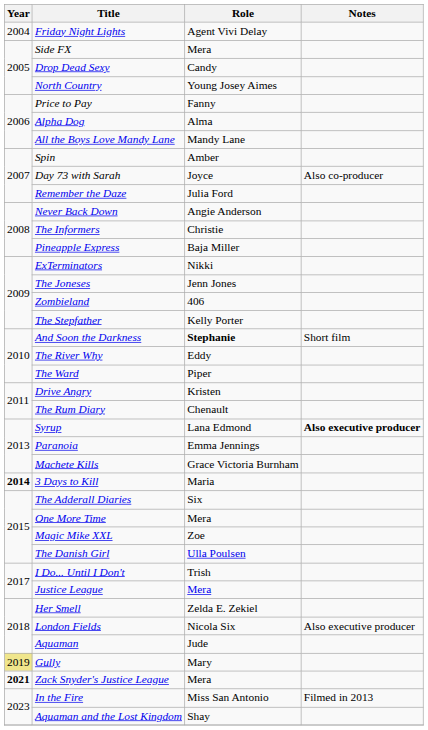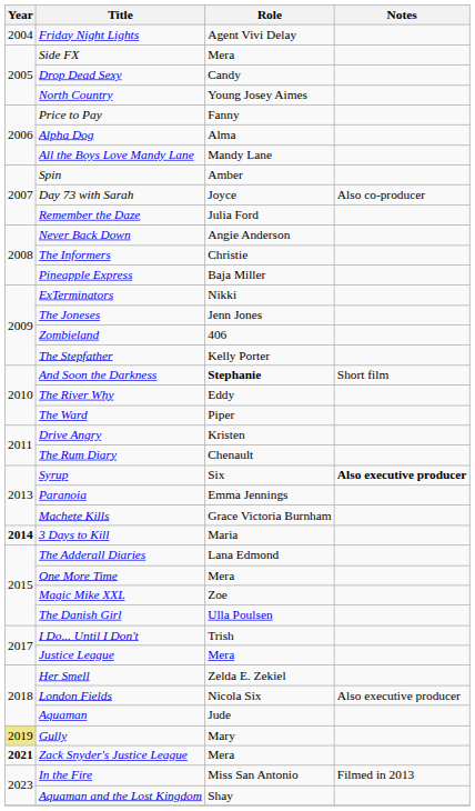 <table class="wikitable sortable">
 <tr>
 <th>Year</th>
 <th>Title</th>
 <th>Role</th>
 <th class="unsortable">Notes</th>
 </tr>
 <tr>
 <td>2004</td>
 <td><em><a href='#'>Friday Night Lights</a></em></td>
 <td>Agent Vivi Delay</td>
 <td></td>
 </tr>
 <tr>
 <td rowspan=3>2005</td>
 <td><em>Side FX</em></td>
 <td>Mera</td>
 <td></td>
 </tr>
 <tr>
 <td><em><a href='#'>Drop Dead Sexy</a></em></td>
 <td>Candy</td>
 <td></td>
 </tr>
 <tr>
 <td><em><a href='#'>North Country</a></em></td>
 <td>Young Josey Aimes</td>
 <td></td>
 </tr>
 <tr>
 <td rowspan=3>2006</td>
 <td><em>Price to Pay</em></td>
 <td>Fanny</td>
 <td></td>
 </tr>
 <tr>
 <td><em><a href='#'>Alpha Dog</a></em></td>
 <td>Alma</td>
 <td></td>
 </tr>
 <tr>
 <td><em><a href='#'>All the Boys Love Mandy Lane</a></em></td>
 <td>Mandy Lane</td>
 <td></td>
 </tr>
 <tr>
 <td rowspan=3>2007</td>
 <td><em>Spin</em></td>
 <td>Amber</td>
 <td></td>
 </tr>
 <tr>
 <td><em>Day 73 with Sarah</em></td>
 <td>Joyce</td>
 <td>Also co-producer</td>
 </tr>
 <tr>
 <td><em><a href='#'>Remember the Daze</a></em></td>
 <td>Julia Ford</td>
 <td></td>
 </tr>
 <tr>
 <td rowspan=3>2008</td>
 <td><em><a href='#'>Never Back Down</a></em></td>
 <td>Angie Anderson</td>
 <td></td>
 </tr>
 <tr>
 <td><em><a href='#'>The Informers</a></em></td>
 <td>Christie</td>
 <td></td>
 </tr>
 <tr>
 <td><em><a href='#'>Pineapple Express</a></em></td>
 <td>Baja Miller</td>
 <td></td>
 </tr>
 <tr>
 <td rowspan=4>2009</td>
 <td><em><a href='#'>ExTerminators</a></em></td>
 <td>Nikki</td>
 <td></td>
 </tr>
 <tr>
 <td><em><a href='#'>The Joneses</a></em></td>
 <td>Jenn Jones</td>
 <td></td>
 </tr>
 <tr>
 <td><em><a href='#'>Zombieland</a></em></td>
 <td>406</td>
 <td></td>
 </tr>
 <tr>
 <td><em><a href='#'>The Stepfather</a></em></td>
 <td>Kelly Porter</td>
 <td></td>
 </tr>
 <tr>
 <td rowspan=3>2010</td>
 <td><em><a href='#'>And Soon the Darkness</a></em></td>
 <td><strong>Stephanie</strong></td>
 <td>Short film</td>
 </tr>
 <tr>
 <td><em><a href='#'>The River Why</a></em></td>
 <td>Eddy</td>
 <td></td>
 </tr>
 <tr>
 <td><em><a href='#'>The Ward</a></em></td>
 <td>Piper</td>
 <td></td>
 </tr>
 <tr>
 <td rowspan=2>2011</td>
 <td><em><a href='#'>Drive Angry</a></em></td>
 <td>Kristen</td>
 <td></td>
 </tr>
 <tr>
 <td><em><a href='#'>The Rum Diary</a></em></td>
 <td>Chenault</td>
 <td></td>
 </tr>
 <tr>
 <td rowspan=3>2013</td>
 <td><em><a href='#'>Syrup</a></em></td>
-<td>Lana Edmond</td>
+<td>Six</td>
 <td><strong>Also executive producer</strong></td>
 </tr>
 <tr>
 <td><em><a href='#'>Paranoia</a></em></td>
 <td>Emma Jennings</td>
 <td></td>
 </tr>
 <tr>
 <td><em><a href='#'>Machete Kills</a></em></td>
 <td>Grace Victoria Burnham</td>
 <td></td>
 </tr>
 <tr>
 <td><strong>2014</strong></td>
 <td><em><a href='#'>3 Days to Kill</a></em></td>
 <td>Maria</td>
 <td></td>
 </tr>
 <tr>
 <td rowspan=4>2015</td>
 <td><em><a href='#'>The Adderall Diaries</a></em></td>
-<td>Six</td>
+<td>Lana Edmond</td>
 <td></td>
 </tr>
 <tr>
 <td><em><a href='#'>One More Time</a></em></td>
 <td>Mera</td>
 <td></td>
 </tr>
 <tr>
 <td><em><a href='#'>Magic Mike XXL</a></em></td>
 <td>Zoe</td>
 <td></td>
 </tr>
 <tr>
 <td><em><a href='#'>The Danish Girl</a></em></td>
 <td><a href='#'>Ulla Poulsen</a></td>
 <td></td>
 </tr>
 <tr>
 <td rowspan=2>2017</td>
 <td><em><a href='#'>I Do... Until I Don't</a></em></td>
 <td>Trish</td>
 <td></td>
 </tr>
 <tr>
 <td><em><a href='#'>Justice League</a></em></td>
 <td><a href='#'>Mera</a></td>
 <td></td>
 </tr>
 <tr>
 <td rowspan=3>2018</td>
 <td><em><a href='#'>Her Smell</a></em></td>
 <td>Zelda E. Zekiel</td>
 <td></td>
 </tr>
 <tr>
 <td><em><a href='#'>London Fields</a></em></td>
 <td>Nicola Six</td>
 <td>Also executive producer</td>
 </tr>
 <tr>
 <td><em><a href='#'>Aquaman</a></em></td>
 <td>Jude</td>
 <td></td>
 </tr>
 <tr>
 <td style="background: khaki;">2019</td>
 <td><em><a href='#'>Gully</a></em></td>
 <td>Mary</td>
 <td></td>
 </tr>
 <tr>
 <td><strong>2021</strong></td>
 <td><em><a href='#'>Zack Snyder's Justice League</a></em></td>
 <td>Mera</td>
 <td></td>
 </tr>
 <tr>
 <td rowspan=2>2023</td>
 <td><em><a href='#'>In the Fire</a></em></td>
 <td>Miss San Antonio</td>
 <td>Filmed in 2013</td>
 </tr>
 <tr>
 <td><em><a href='#'>Aquaman and the Lost Kingdom</a></em></td>
 <td>Shay</td>
 <td></td>
 </tr>
 <tr>
 </tr>
 </table>
